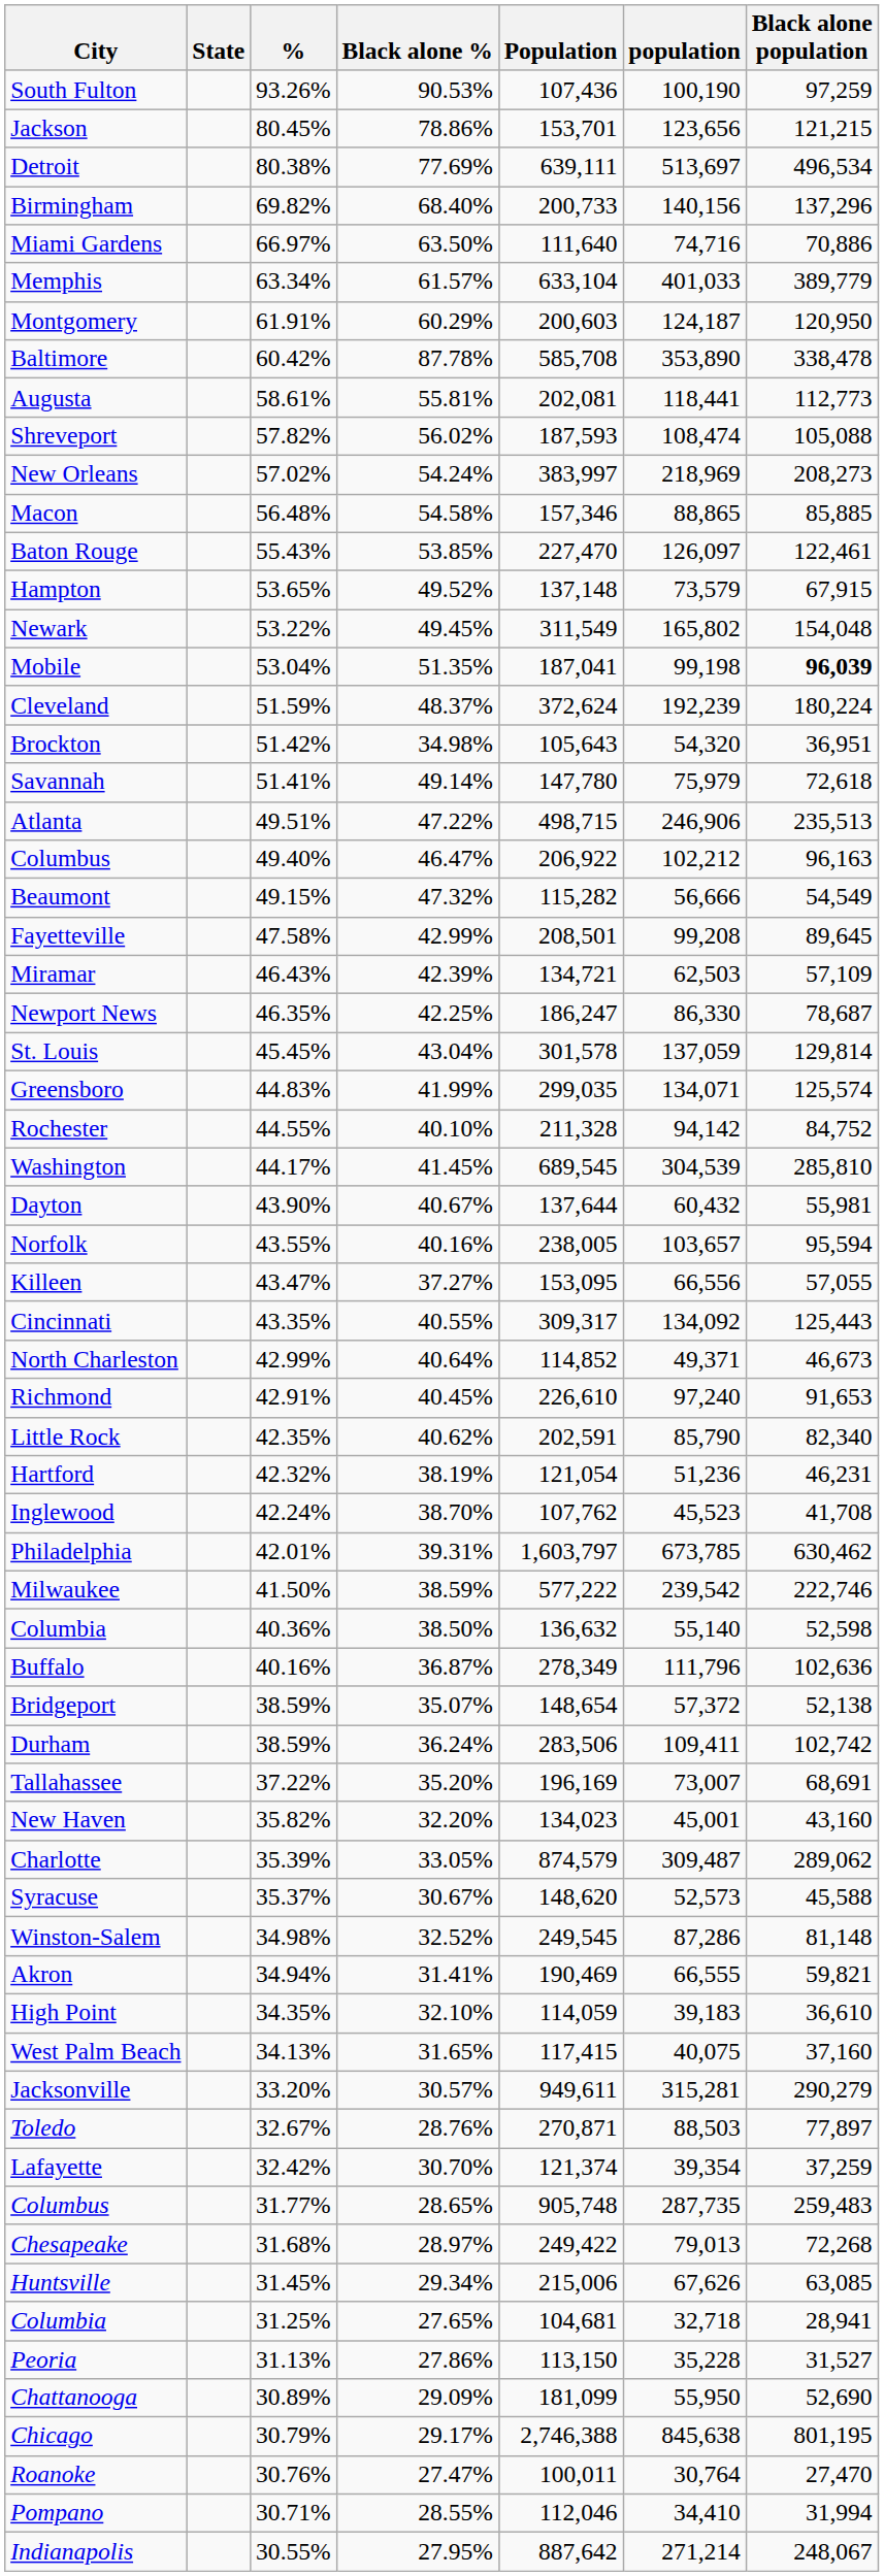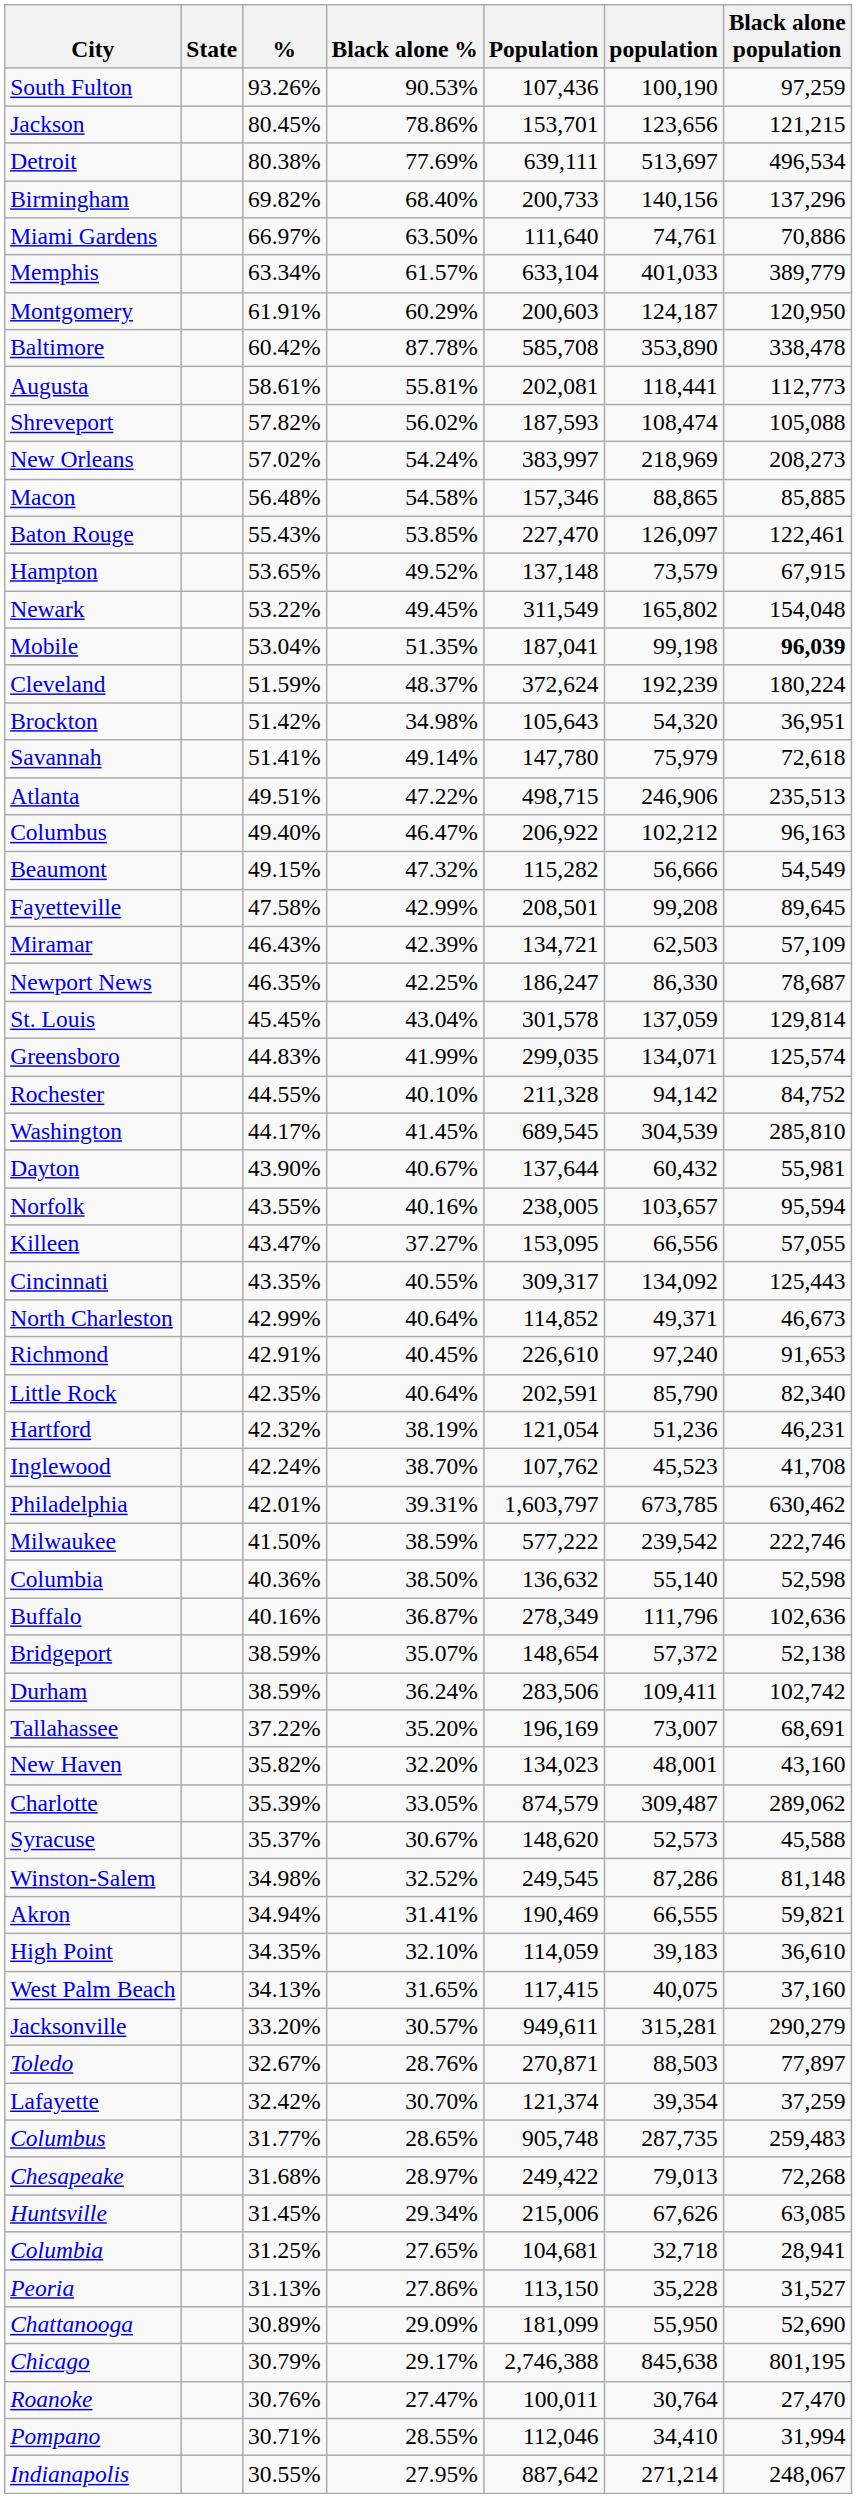 <table class="wikitable sortable mw-datatable static-row-numbers sort-under" style=text-align:right>
 <tr class="static-row-header" style=vertical-align:bottom>
 <th>City</th>
 <th>State</th>
 <th> %</th>
 <th>Black alone %</th>
 <th>Population</th>
 <th><br>population</th>
 <th>Black alone<br>population</th>
 </tr>
 <tr>
 <td style=text-align:left><a href='#'>South Fulton</a></td>
 <td style=text-align:left></td>
 <td>93.26%</td>
 <td>90.53%</td>
 <td>107,436</td>
 <td>100,190</td>
 <td>97,259</td>
 </tr>
 <tr>
 <td style=text-align:left><a href='#'>Jackson</a></td>
 <td style=text-align:left></td>
 <td>80.45%</td>
 <td>78.86%</td>
 <td>153,701</td>
 <td>123,656</td>
 <td>121,215</td>
 </tr>
 <tr>
 <td style=text-align:left><a href='#'>Detroit</a></td>
 <td style=text-align:left></td>
 <td>80.38%</td>
 <td>77.69%</td>
 <td>639,111</td>
 <td>513,697</td>
 <td>496,534</td>
 </tr>
 <tr>
 <td style=text-align:left><a href='#'>Birmingham</a></td>
 <td style=text-align:left></td>
 <td>69.82%</td>
 <td>68.40%</td>
 <td>200,733</td>
 <td>140,156</td>
 <td>137,296</td>
 </tr>
 <tr>
 <td style=text-align:left><a href='#'>Miami Gardens</a></td>
 <td style=text-align:left></td>
 <td>66.97%</td>
 <td>63.50%</td>
 <td>111,640</td>
-<td>74,716</td>
+<td>74,761</td>
 <td>70,886</td>
 </tr>
 <tr>
 <td style=text-align:left><a href='#'>Memphis</a></td>
 <td style=text-align:left></td>
 <td>63.34%</td>
 <td>61.57%</td>
 <td>633,104</td>
 <td>401,033</td>
 <td>389,779</td>
 </tr>
 <tr>
 <td style=text-align:left><a href='#'>Montgomery</a></td>
 <td style=text-align:left></td>
 <td>61.91%</td>
 <td>60.29%</td>
 <td>200,603</td>
 <td>124,187</td>
 <td>120,950</td>
 </tr>
 <tr>
 <td style=text-align:left><a href='#'>Baltimore</a></td>
 <td style=text-align:left></td>
 <td>60.42%</td>
 <td>87.78%</td>
 <td>585,708</td>
 <td>353,890</td>
 <td>338,478</td>
 </tr>
 <tr>
 <td style=text-align:left><a href='#'>Augusta</a></td>
 <td style=text-align:left></td>
 <td>58.61%</td>
 <td>55.81%</td>
 <td>202,081</td>
 <td>118,441</td>
 <td>112,773</td>
 </tr>
 <tr>
 <td style=text-align:left><a href='#'>Shreveport</a></td>
 <td style=text-align:left></td>
 <td>57.82%</td>
 <td>56.02%</td>
 <td>187,593</td>
 <td>108,474</td>
 <td>105,088</td>
 </tr>
 <tr>
 <td style=text-align:left><a href='#'>New Orleans</a></td>
 <td style=text-align:left></td>
 <td>57.02%</td>
 <td>54.24%</td>
 <td>383,997</td>
 <td>218,969</td>
 <td>208,273</td>
 </tr>
 <tr>
 <td style=text-align:left><a href='#'>Macon</a></td>
 <td style=text-align:left></td>
 <td>56.48%</td>
 <td>54.58%</td>
 <td>157,346</td>
 <td>88,865</td>
 <td>85,885</td>
 </tr>
 <tr>
 <td style=text-align:left><a href='#'>Baton Rouge</a></td>
 <td style=text-align:left></td>
 <td>55.43%</td>
 <td>53.85%</td>
 <td>227,470</td>
 <td>126,097</td>
 <td>122,461</td>
 </tr>
 <tr>
 <td style=text-align:left><a href='#'>Hampton</a></td>
 <td style=text-align:left></td>
 <td>53.65%</td>
 <td>49.52%</td>
 <td>137,148</td>
 <td>73,579</td>
 <td>67,915</td>
 </tr>
 <tr>
 <td style=text-align:left><a href='#'>Newark</a></td>
 <td style=text-align:left></td>
 <td>53.22%</td>
 <td>49.45%</td>
 <td>311,549</td>
 <td>165,802</td>
 <td>154,048</td>
 </tr>
 <tr>
 <td style=text-align:left><a href='#'>Mobile</a></td>
 <td style=text-align:left></td>
 <td>53.04%</td>
 <td>51.35%</td>
 <td>187,041</td>
 <td>99,198</td>
 <td><strong>96,039</strong></td>
 </tr>
 <tr>
 <td style=text-align:left><a href='#'>Cleveland</a></td>
 <td style=text-align:left></td>
 <td>51.59%</td>
 <td>48.37%</td>
 <td>372,624</td>
 <td>192,239</td>
 <td>180,224</td>
 </tr>
 <tr>
 <td style=text-align:left><a href='#'>Brockton</a></td>
 <td style=text-align:left></td>
 <td>51.42%</td>
 <td>34.98%</td>
 <td>105,643</td>
 <td>54,320</td>
 <td>36,951</td>
 </tr>
 <tr>
 <td style=text-align:left><a href='#'>Savannah</a></td>
 <td style=text-align:left></td>
 <td>51.41%</td>
 <td>49.14%</td>
 <td>147,780</td>
 <td>75,979</td>
 <td>72,618</td>
 </tr>
 <tr>
 <td style=text-align:left><a href='#'>Atlanta</a></td>
 <td style=text-align:left></td>
 <td>49.51%</td>
 <td>47.22%</td>
 <td>498,715</td>
 <td>246,906</td>
 <td>235,513</td>
 </tr>
 <tr>
 <td style=text-align:left><a href='#'>Columbus</a></td>
 <td style=text-align:left></td>
 <td>49.40%</td>
 <td>46.47%</td>
 <td>206,922</td>
 <td>102,212</td>
 <td>96,163</td>
 </tr>
 <tr>
 <td style=text-align:left><a href='#'>Beaumont</a></td>
 <td style=text-align:left></td>
 <td>49.15%</td>
 <td>47.32%</td>
 <td>115,282</td>
 <td>56,666</td>
 <td>54,549</td>
 </tr>
 <tr>
 <td style=text-align:left><a href='#'>Fayetteville</a></td>
 <td style=text-align:left></td>
 <td>47.58%</td>
 <td>42.99%</td>
 <td>208,501</td>
 <td>99,208</td>
 <td>89,645</td>
 </tr>
 <tr>
 <td style=text-align:left><a href='#'>Miramar</a></td>
 <td style=text-align:left></td>
 <td>46.43%</td>
 <td>42.39%</td>
 <td>134,721</td>
 <td>62,503</td>
 <td>57,109</td>
 </tr>
 <tr>
 <td style=text-align:left><a href='#'>Newport News</a></td>
 <td style=text-align:left></td>
 <td>46.35%</td>
 <td>42.25%</td>
 <td>186,247</td>
 <td>86,330</td>
 <td>78,687</td>
 </tr>
 <tr>
 <td style=text-align:left><a href='#'>St. Louis</a></td>
 <td style=text-align:left></td>
 <td>45.45%</td>
 <td>43.04%</td>
 <td>301,578</td>
 <td>137,059</td>
 <td>129,814</td>
 </tr>
 <tr>
 <td style=text-align:left><a href='#'>Greensboro</a></td>
 <td style=text-align:left></td>
 <td>44.83%</td>
 <td>41.99%</td>
 <td>299,035</td>
 <td>134,071</td>
 <td>125,574</td>
 </tr>
 <tr>
 <td style=text-align:left><a href='#'>Rochester</a></td>
 <td style=text-align:left></td>
 <td>44.55%</td>
 <td>40.10%</td>
 <td>211,328</td>
 <td>94,142</td>
 <td>84,752</td>
 </tr>
 <tr>
 <td style=text-align:left><a href='#'>Washington</a></td>
 <td style=text-align:left></td>
 <td>44.17%</td>
 <td>41.45%</td>
 <td>689,545</td>
 <td>304,539</td>
 <td>285,810</td>
 </tr>
 <tr>
 <td style=text-align:left><a href='#'>Dayton</a></td>
 <td style=text-align:left></td>
 <td>43.90%</td>
 <td>40.67%</td>
 <td>137,644</td>
 <td>60,432</td>
 <td>55,981</td>
 </tr>
 <tr>
 <td style=text-align:left><a href='#'>Norfolk</a></td>
 <td style=text-align:left></td>
 <td>43.55%</td>
 <td>40.16%</td>
 <td>238,005</td>
 <td>103,657</td>
 <td>95,594</td>
 </tr>
 <tr>
 <td style=text-align:left><a href='#'>Killeen</a></td>
 <td style=text-align:left></td>
 <td>43.47%</td>
 <td>37.27%</td>
 <td>153,095</td>
 <td>66,556</td>
 <td>57,055</td>
 </tr>
 <tr>
 <td style=text-align:left><a href='#'>Cincinnati</a></td>
 <td style=text-align:left></td>
 <td>43.35%</td>
 <td>40.55%</td>
 <td>309,317</td>
 <td>134,092</td>
 <td>125,443</td>
 </tr>
 <tr>
 <td style=text-align:left><a href='#'>North Charleston</a></td>
 <td style=text-align:left></td>
 <td>42.99%</td>
 <td>40.64%</td>
 <td>114,852</td>
 <td>49,371</td>
 <td>46,673</td>
 </tr>
 <tr>
 <td style=text-align:left><a href='#'>Richmond</a></td>
 <td style=text-align:left></td>
 <td>42.91%</td>
 <td>40.45%</td>
 <td>226,610</td>
 <td>97,240</td>
 <td>91,653</td>
 </tr>
 <tr>
 <td style=text-align:left><a href='#'>Little Rock</a></td>
 <td style=text-align:left></td>
 <td>42.35%</td>
-<td>40.62%</td>
+<td>40.64%</td>
 <td>202,591</td>
 <td>85,790</td>
 <td>82,340</td>
 </tr>
 <tr>
 <td style=text-align:left><a href='#'>Hartford</a></td>
 <td style=text-align:left></td>
 <td>42.32%</td>
 <td>38.19%</td>
 <td>121,054</td>
 <td>51,236</td>
 <td>46,231</td>
 </tr>
 <tr>
 <td style=text-align:left><a href='#'>Inglewood</a></td>
 <td style=text-align:left></td>
 <td>42.24%</td>
 <td>38.70%</td>
 <td>107,762</td>
 <td>45,523</td>
 <td>41,708</td>
 </tr>
 <tr>
 <td style=text-align:left><a href='#'>Philadelphia</a></td>
 <td style=text-align:left></td>
 <td>42.01%</td>
 <td>39.31%</td>
 <td>1,603,797</td>
 <td>673,785</td>
 <td>630,462</td>
 </tr>
 <tr>
 <td style=text-align:left><a href='#'>Milwaukee</a></td>
 <td style=text-align:left></td>
 <td>41.50%</td>
 <td>38.59%</td>
 <td>577,222</td>
 <td>239,542</td>
 <td>222,746</td>
 </tr>
 <tr>
 <td style=text-align:left><a href='#'>Columbia</a></td>
 <td style=text-align:left></td>
 <td>40.36%</td>
 <td>38.50%</td>
 <td>136,632</td>
 <td>55,140</td>
 <td>52,598</td>
 </tr>
 <tr>
 <td style=text-align:left><a href='#'>Buffalo</a></td>
 <td style=text-align:left></td>
 <td>40.16%</td>
 <td>36.87%</td>
 <td>278,349</td>
 <td>111,796</td>
 <td>102,636</td>
 </tr>
 <tr>
 <td style=text-align:left><a href='#'>Bridgeport</a></td>
 <td style=text-align:left></td>
 <td>38.59%</td>
 <td>35.07%</td>
 <td>148,654</td>
 <td>57,372</td>
 <td>52,138</td>
 </tr>
 <tr>
 <td style=text-align:left><a href='#'>Durham</a></td>
 <td style=text-align:left></td>
 <td>38.59%</td>
 <td>36.24%</td>
 <td>283,506</td>
 <td>109,411</td>
 <td>102,742</td>
 </tr>
 <tr>
 <td style=text-align:left><a href='#'>Tallahassee</a></td>
 <td style=text-align:left></td>
 <td>37.22%</td>
 <td>35.20%</td>
 <td>196,169</td>
 <td>73,007</td>
 <td>68,691</td>
 </tr>
 <tr>
 <td style=text-align:left><a href='#'>New Haven</a></td>
 <td style=text-align:left></td>
 <td>35.82%</td>
 <td>32.20%</td>
 <td>134,023</td>
-<td>45,001</td>
+<td>48,001</td>
 <td>43,160</td>
 </tr>
 <tr>
 <td style=text-align:left><a href='#'>Charlotte</a></td>
 <td style=text-align:left></td>
 <td>35.39%</td>
 <td>33.05%</td>
 <td>874,579</td>
 <td>309,487</td>
 <td>289,062</td>
 </tr>
 <tr>
 <td style=text-align:left><a href='#'>Syracuse</a></td>
 <td style=text-align:left></td>
 <td>35.37%</td>
 <td>30.67%</td>
 <td>148,620</td>
 <td>52,573</td>
 <td>45,588</td>
 </tr>
 <tr>
 <td style=text-align:left><a href='#'>Winston-Salem</a></td>
 <td style=text-align:left></td>
 <td>34.98%</td>
 <td>32.52%</td>
 <td>249,545</td>
 <td>87,286</td>
 <td>81,148</td>
 </tr>
 <tr>
 <td style=text-align:left><a href='#'>Akron</a></td>
 <td style=text-align:left></td>
 <td>34.94%</td>
 <td>31.41%</td>
 <td>190,469</td>
 <td>66,555</td>
 <td>59,821</td>
 </tr>
 <tr>
 <td style=text-align:left><a href='#'>High Point</a></td>
 <td style=text-align:left></td>
 <td>34.35%</td>
 <td>32.10%</td>
 <td>114,059</td>
 <td>39,183</td>
 <td>36,610</td>
 </tr>
 <tr>
 <td style=text-align:left><a href='#'>West Palm Beach</a></td>
 <td style=text-align:left></td>
 <td>34.13%</td>
 <td>31.65%</td>
 <td>117,415</td>
 <td>40,075</td>
 <td>37,160</td>
 </tr>
 <tr>
 <td style=text-align:left><a href='#'>Jacksonville</a></td>
 <td style=text-align:left></td>
 <td>33.20%</td>
 <td>30.57%</td>
 <td>949,611</td>
 <td>315,281</td>
 <td>290,279</td>
 </tr>
 <tr>
 <td style=text-align:left><em><a href='#'>Toledo</a></em></td>
 <td style=text-align:left></td>
 <td>32.67%</td>
 <td>28.76%</td>
 <td>270,871</td>
 <td>88,503</td>
 <td>77,897</td>
 </tr>
 <tr>
 <td style=text-align:left><a href='#'>Lafayette</a></td>
 <td style=text-align:left></td>
 <td>32.42%</td>
 <td>30.70%</td>
 <td>121,374</td>
 <td>39,354</td>
 <td>37,259</td>
 </tr>
 <tr>
 <td style=text-align:left><em><a href='#'>Columbus</a></em></td>
 <td style=text-align:left></td>
 <td>31.77%</td>
 <td>28.65%</td>
 <td>905,748</td>
 <td>287,735</td>
 <td>259,483</td>
 </tr>
 <tr>
 <td style=text-align:left><em><a href='#'>Chesapeake</a></em></td>
 <td style=text-align:left></td>
 <td>31.68%</td>
 <td>28.97%</td>
 <td>249,422</td>
 <td>79,013</td>
 <td>72,268</td>
 </tr>
 <tr>
 <td style=text-align:left><em><a href='#'>Huntsville</a></em></td>
 <td style=text-align:left></td>
 <td>31.45%</td>
 <td>29.34%</td>
 <td>215,006</td>
 <td>67,626</td>
 <td>63,085</td>
 </tr>
 <tr>
 <td style=text-align:left><em><a href='#'>Columbia</a></em></td>
 <td style=text-align:left></td>
 <td>31.25%</td>
 <td>27.65%</td>
 <td>104,681</td>
 <td>32,718</td>
 <td>28,941</td>
 </tr>
 <tr>
 <td style=text-align:left><em><a href='#'>Peoria</a></em></td>
 <td style=text-align:left></td>
 <td>31.13%</td>
 <td>27.86%</td>
 <td>113,150</td>
 <td>35,228</td>
 <td>31,527</td>
 </tr>
 <tr>
 <td style=text-align:left><em><a href='#'>Chattanooga</a></em></td>
 <td style=text-align:left></td>
 <td>30.89%</td>
 <td>29.09%</td>
 <td>181,099</td>
 <td>55,950</td>
 <td>52,690</td>
 </tr>
 <tr>
 <td style=text-align:left><em><a href='#'>Chicago</a></em></td>
 <td style=text-align:left></td>
 <td>30.79%</td>
 <td>29.17%</td>
 <td>2,746,388</td>
 <td>845,638</td>
 <td>801,195</td>
 </tr>
 <tr>
 <td style=text-align:left><em><a href='#'>Roanoke</a></em></td>
 <td style=text-align:left></td>
 <td>30.76%</td>
 <td>27.47%</td>
 <td>100,011</td>
 <td>30,764</td>
 <td>27,470</td>
 </tr>
 <tr>
 <td style=text-align:left><em><a href='#'>Pompano</a></em></td>
 <td style=text-align:left></td>
 <td>30.71%</td>
 <td>28.55%</td>
 <td>112,046</td>
 <td>34,410</td>
 <td>31,994</td>
 </tr>
 <tr>
 <td style=text-align:left><em><a href='#'>Indianapolis</a></em></td>
 <td style=text-align:left></td>
 <td>30.55%</td>
 <td>27.95%</td>
 <td>887,642</td>
 <td>271,214</td>
 <td>248,067</td>
 </tr>
 </table>
